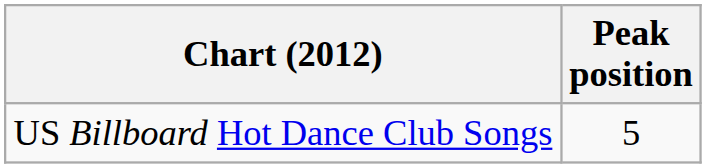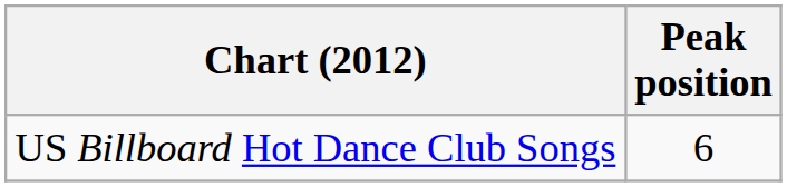 <table class="wikitable">
 <tr>
 <th align="left">Chart (2012)</th>
 <th align="center">Peak<br>position</th>
 </tr>
 <tr>
 <td>US <em>Billboard</em> <a href='#'>Hot Dance Club Songs</a></td>
-<td align="center">5</td>
+<td align="center">6</td>
 </tr>
 </table>
